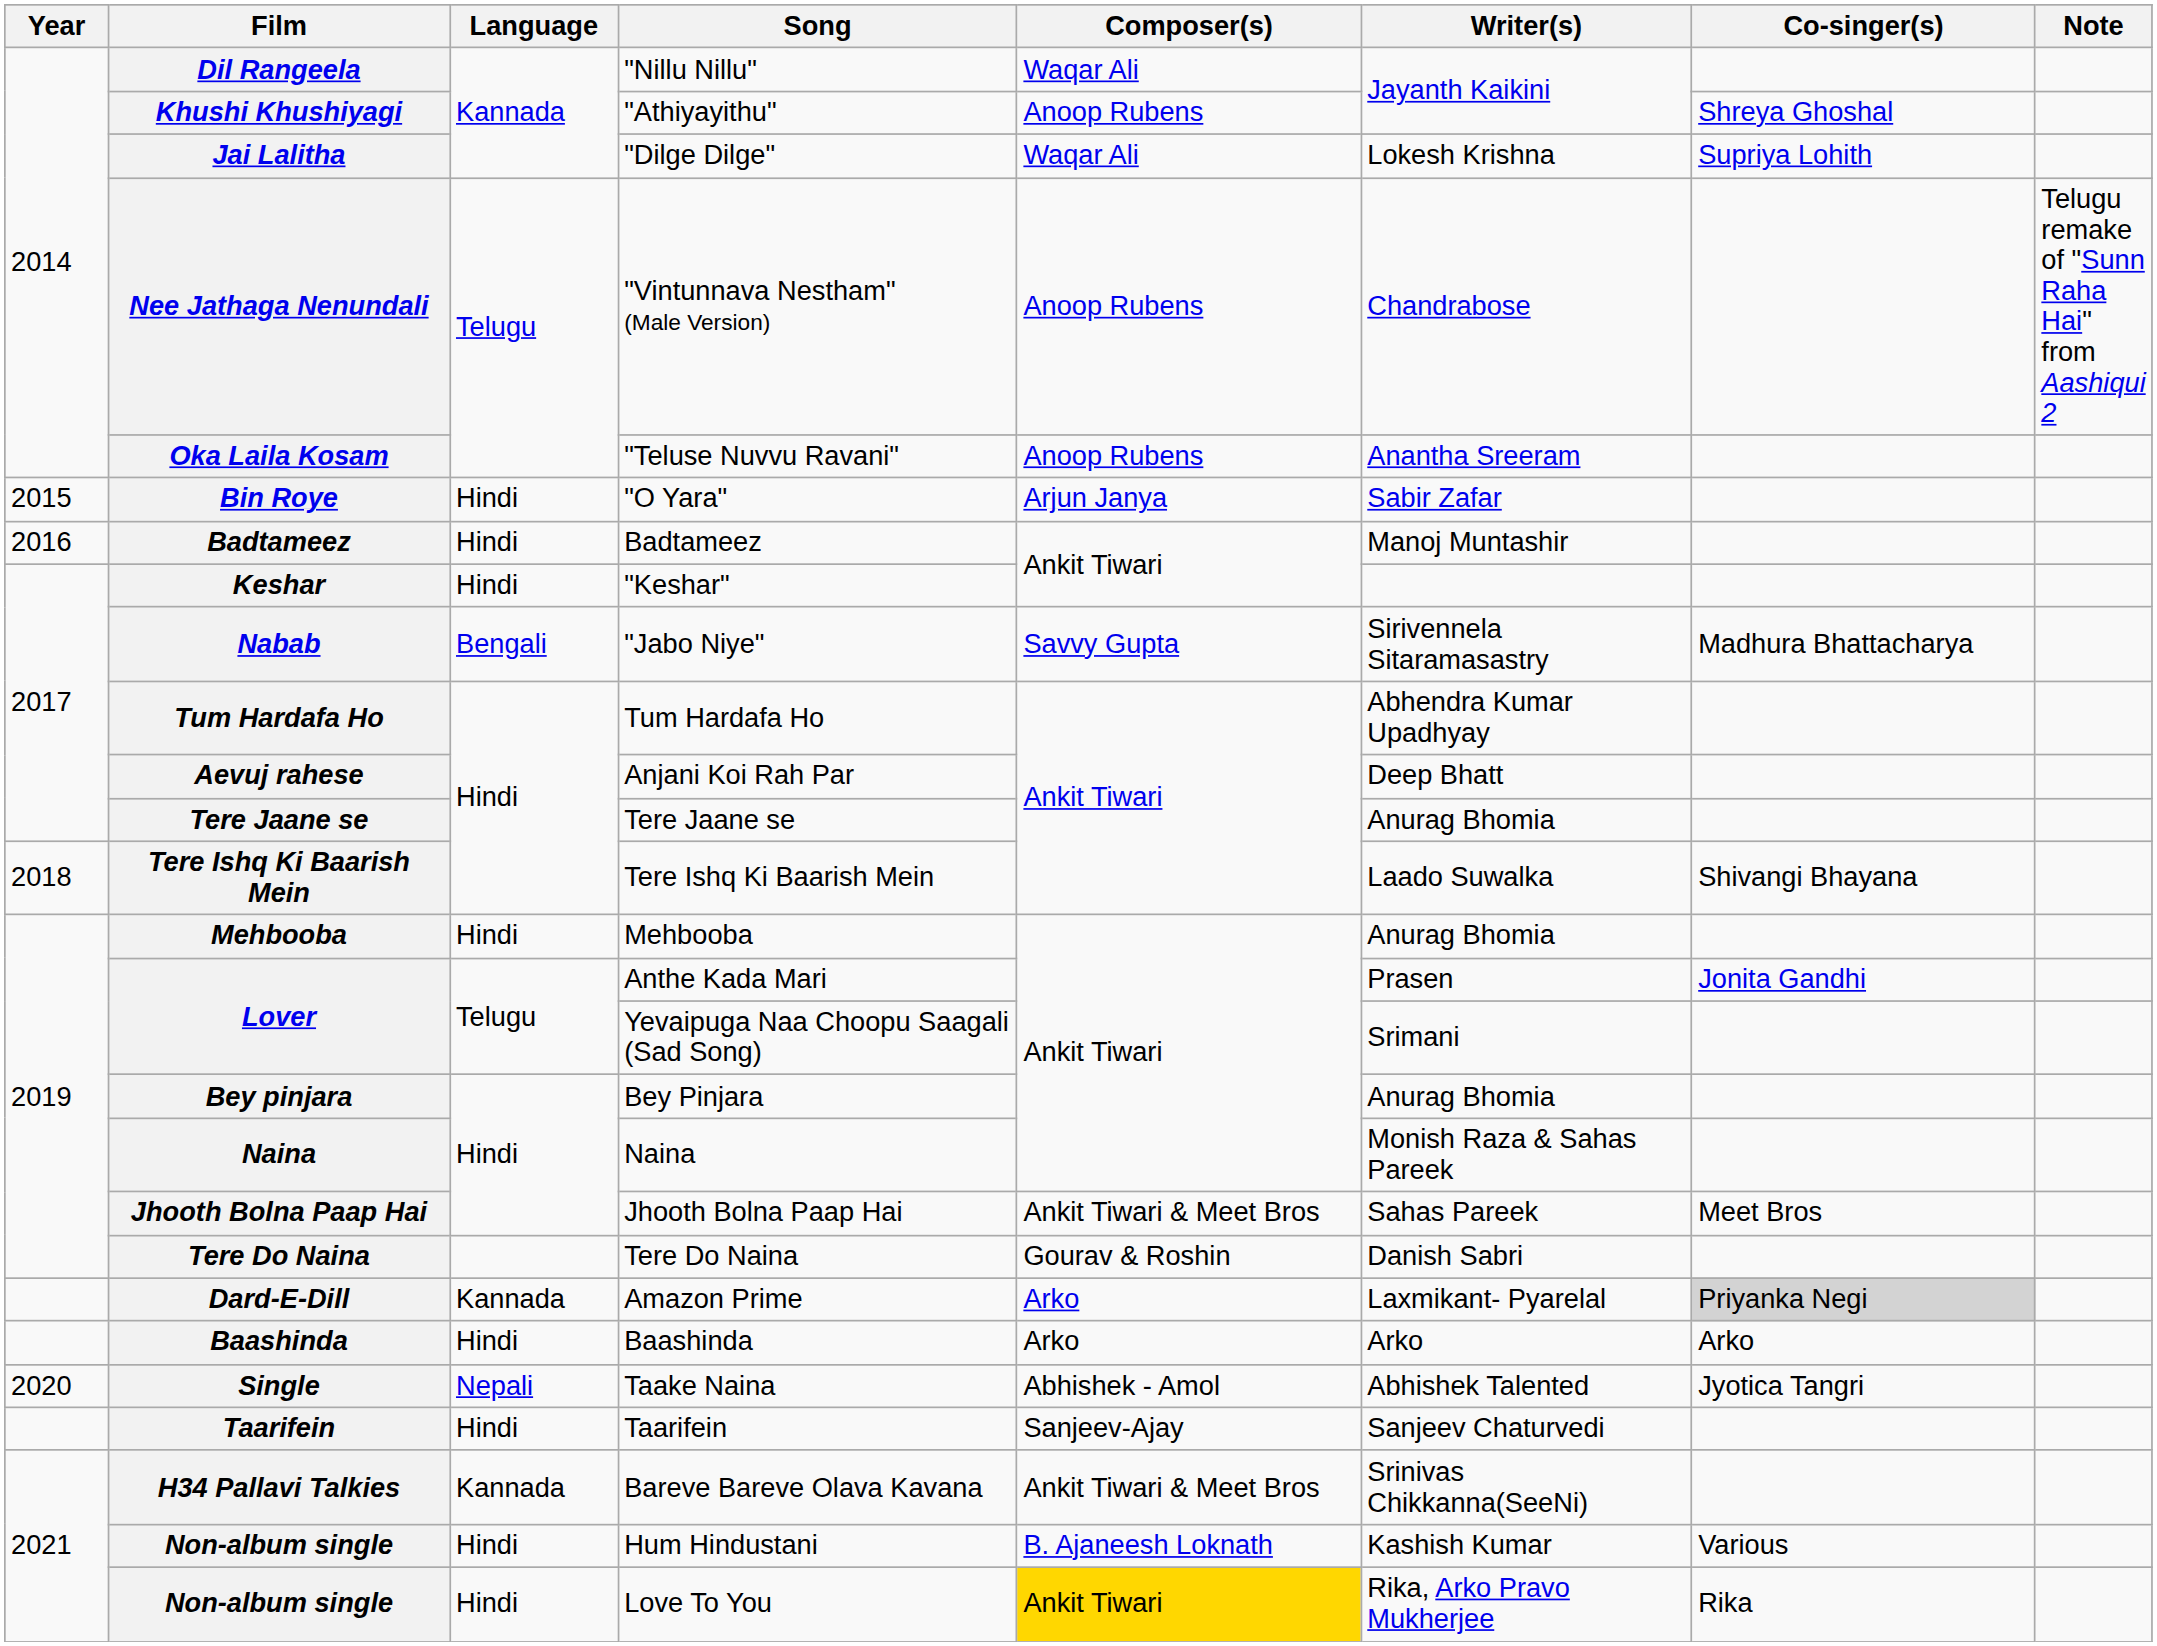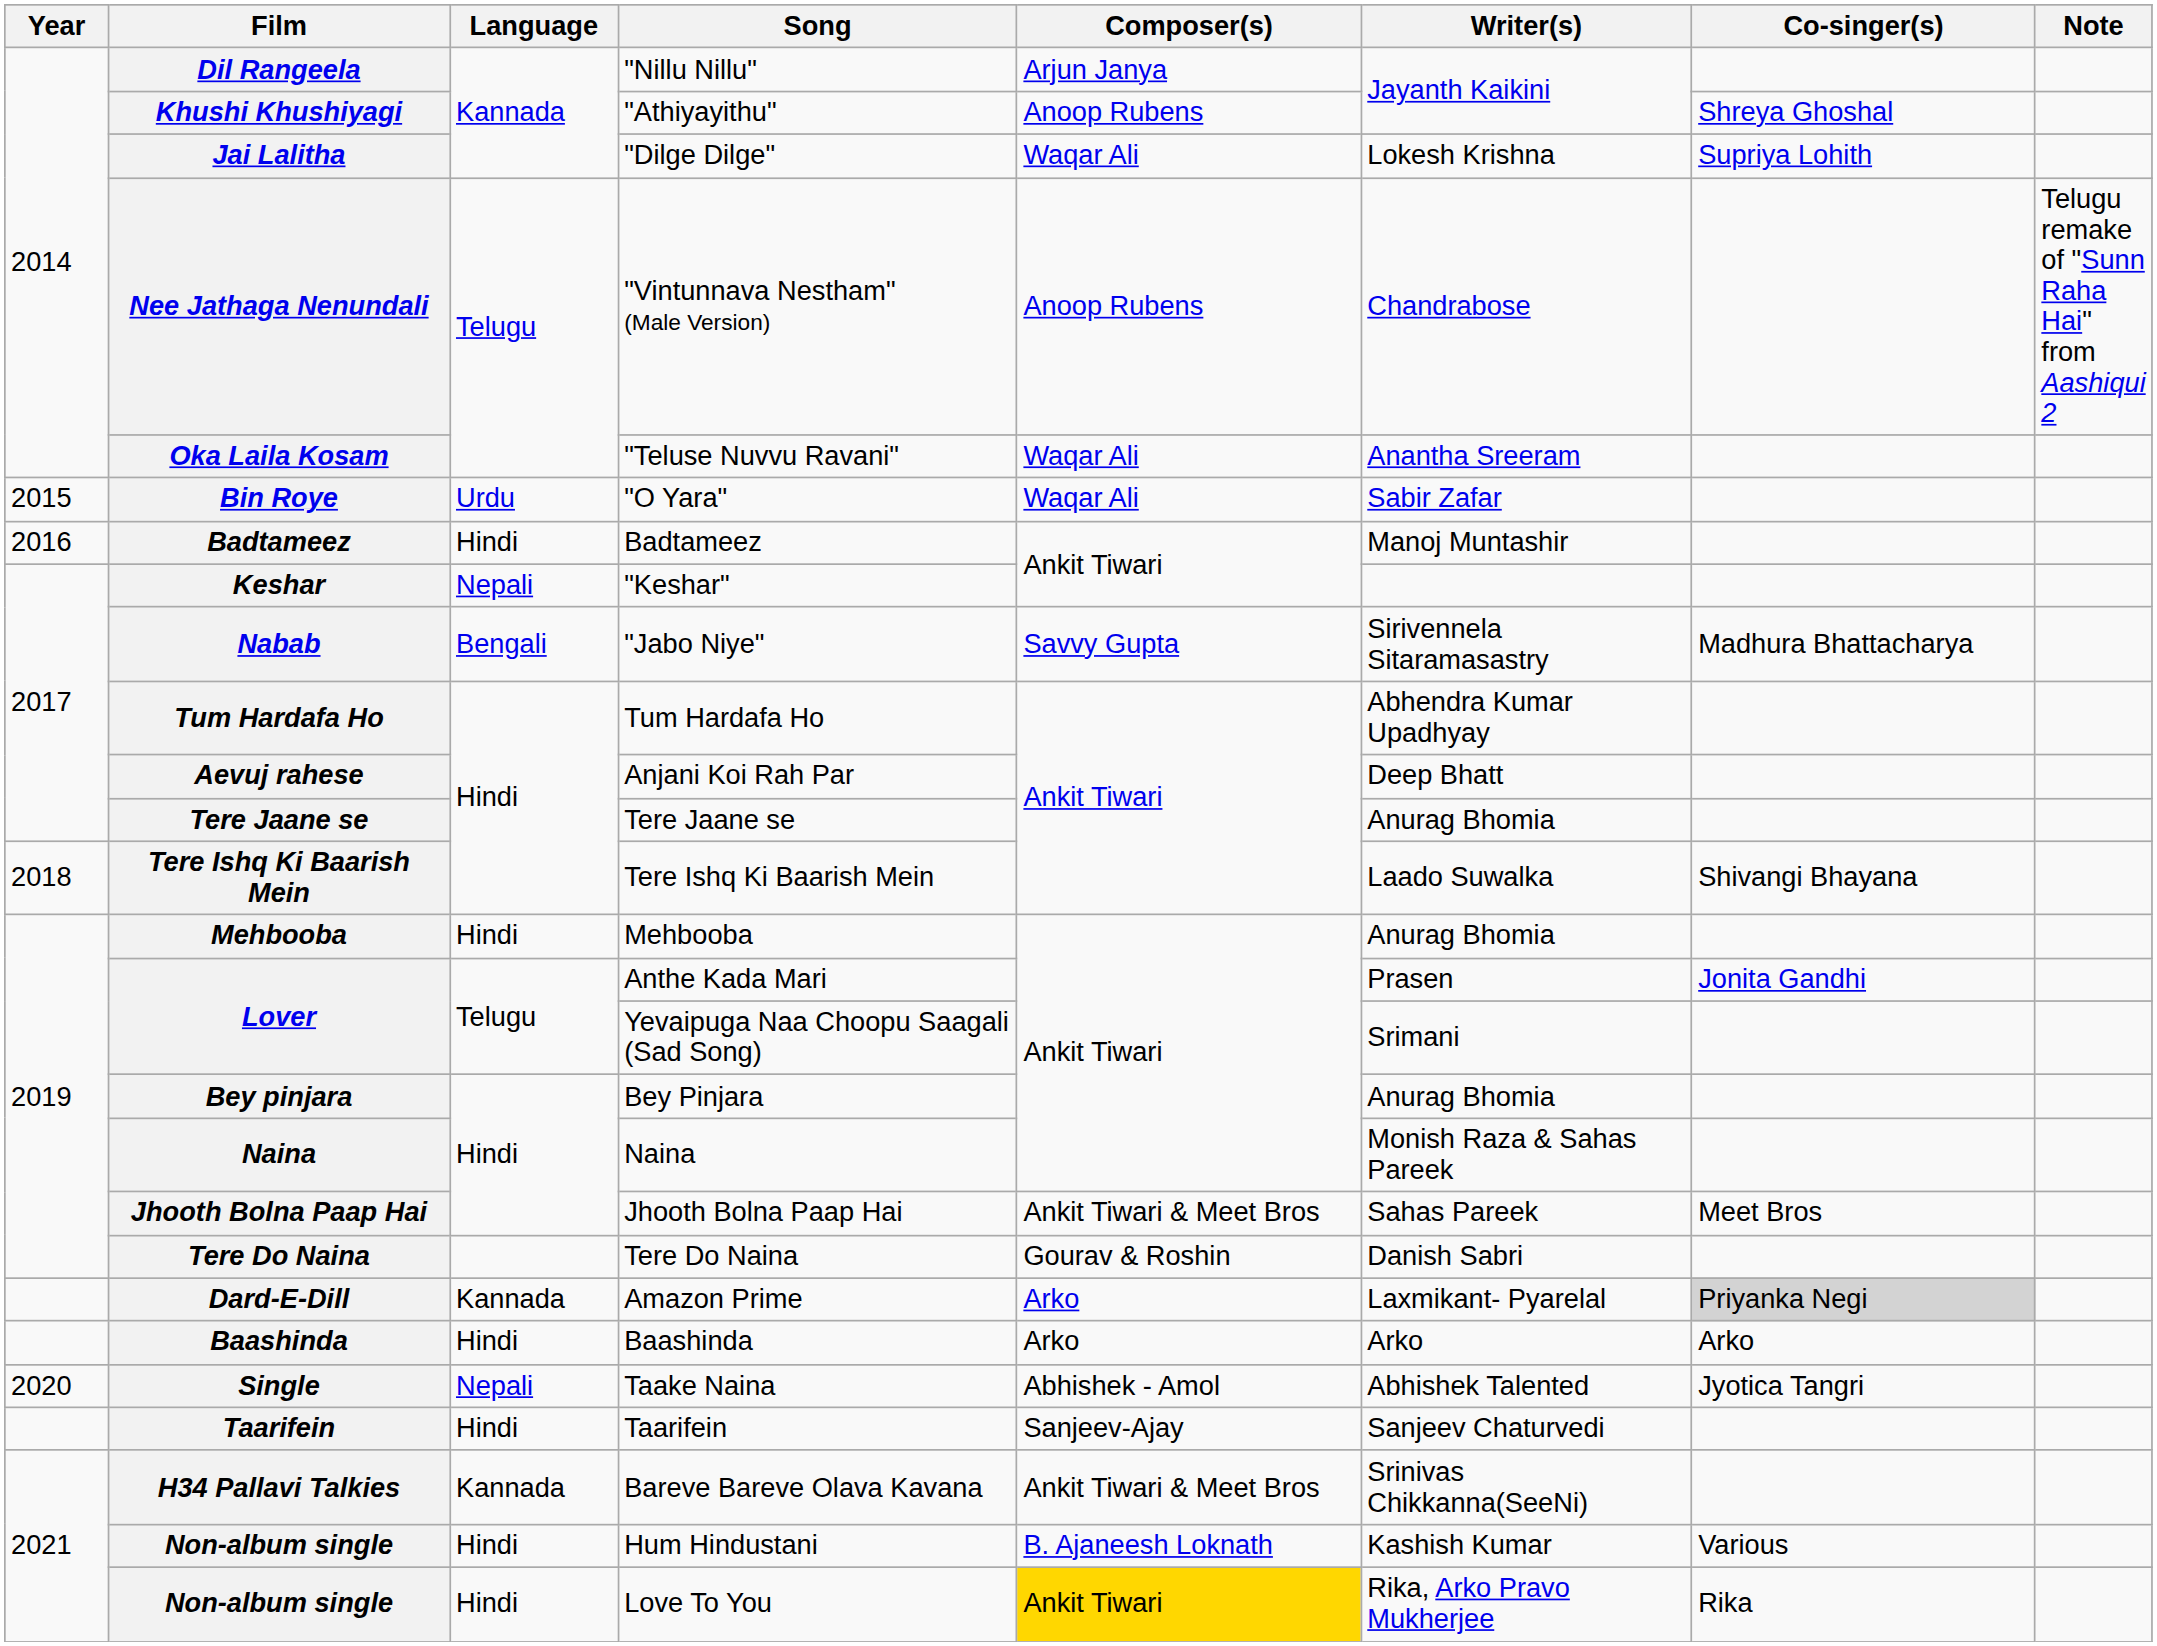 <table class="wikitable plainrowheaders" width="100%" textcolor:#000;">
 <tr>
 <th scope="col" width="5%"><strong>Year</strong></th>
 <th scope="col" width="17%"><strong>Film</strong></th>
 <th scope="col" width="8%"><strong>Language</strong></th>
 <th scope="col" width="20%"><strong>Song</strong></th>
 <th scope="col" width="17%"><strong>Composer(s)</strong></th>
 <th scope="col" width="16%"><strong>Writer(s)</strong></th>
 <th scope="col" width="17%"><strong>Co-singer(s)</strong></th>
 <th>Note</th>
 </tr>
 <tr>
 <td rowspan="5">2014</td>
 <th scope="row"><em><a href='#'>Dil Rangeela</a></em></th>
 <td rowspan="3"><a href='#'>Kannada</a></td>
 <td>"Nillu Nillu"</td>
-<td><a href='#'>Waqar Ali</a></td>
+<td><a href='#'>Arjun Janya</a></td>
 <td rowspan="2"><a href='#'>Jayanth Kaikini</a></td>
 <td></td>
 <td></td>
 </tr>
 <tr>
 <th scope="row"><em><a href='#'>Khushi Khushiyagi</a></em></th>
 <td>"Athiyayithu"</td>
 <td><a href='#'>Anoop Rubens</a></td>
 <td><a href='#'>Shreya Ghoshal</a></td>
 <td></td>
 </tr>
 <tr>
 <th><em><a href='#'>Jai Lalitha</a></em></th>
 <td>"Dilge Dilge"</td>
 <td><a href='#'>Waqar Ali</a></td>
 <td>Lokesh Krishna</td>
 <td><a href='#'>Supriya Lohith</a></td>
 <td></td>
 </tr>
 <tr>
 <th scope="row"><em><a href='#'>Nee Jathaga Nenundali</a></em></th>
 <td rowspan="2"><a href='#'>Telugu</a></td>
 <td>"Vintunnava Nestham"<br><small>(Male Version)</small></td>
 <td><a href='#'>Anoop Rubens</a></td>
 <td><a href='#'>Chandrabose</a></td>
 <td></td>
 <td>Telugu remake of "<a href='#'>Sunn Raha Hai</a>" from <em><a href='#'>Aashiqui 2</a></em></td>
 </tr>
 <tr>
 <th scope="row"><em><a href='#'>Oka Laila Kosam</a></em></th>
 <td>"Teluse Nuvvu Ravani"</td>
-<td><a href='#'>Anoop Rubens</a></td>
+<td><a href='#'>Waqar Ali</a></td>
 <td><a href='#'>Anantha Sreeram</a></td>
 <td></td>
 <td></td>
 </tr>
 <tr>
 <td>2015</td>
 <th scope="row"><em><a href='#'>Bin Roye</a></em></th>
-<td>Hindi</td>
+<td><a href='#'>Urdu</a></td>
 <td>"O Yara"</td>
-<td><a href='#'>Arjun Janya</a></td>
+<td><a href='#'>Waqar Ali</a></td>
 <td><a href='#'>Sabir Zafar</a></td>
 <td></td>
 <td></td>
 </tr>
 <tr>
 <td>2016</td>
 <th scope="row"><em>Badtameez</em></th>
 <td>Hindi</td>
 <td>Badtameez</td>
 <td rowspan="2">Ankit Tiwari</td>
 <td>Manoj Muntashir</td>
 <td></td>
 <td></td>
 </tr>
 <tr>
 <td rowspan="5">2017</td>
 <th scope="row"><em>Keshar</em></th>
-<td>Hindi</td>
+<td><a href='#'>Nepali</a></td>
 <td>"Keshar"</td>
 <td></td>
 <td></td>
 <td></td>
 </tr>
 <tr>
 <th scope="row"><em><a href='#'>Nabab</a></em></th>
 <td><a href='#'>Bengali</a></td>
 <td>"Jabo Niye"</td>
 <td><a href='#'>Savvy Gupta</a></td>
 <td>Sirivennela Sitaramasastry</td>
 <td>Madhura Bhattacharya</td>
 <td></td>
 </tr>
 <tr>
 <th scope="row"><em>Tum Hardafa Ho</em></th>
 <td rowspan="4">Hindi</td>
 <td>Tum Hardafa Ho</td>
 <td rowspan="4"><a href='#'>Ankit Tiwari</a></td>
 <td>Abhendra Kumar Upadhyay</td>
 <td></td>
 <td></td>
 </tr>
 <tr>
 <th scope="row"><em>Aevuj rahese</em></th>
 <td>Anjani Koi Rah Par</td>
 <td>Deep Bhatt</td>
 <td></td>
 <td></td>
 </tr>
 <tr>
 <th scope="row"><em>Tere Jaane se</em></th>
 <td>Tere Jaane se</td>
 <td>Anurag Bhomia</td>
 <td></td>
 <td></td>
 </tr>
 <tr>
 <td>2018</td>
 <th scope="row"><em>Tere Ishq Ki Baarish Mein</em></th>
 <td>Tere Ishq Ki Baarish Mein</td>
 <td>Laado Suwalka</td>
 <td>Shivangi Bhayana</td>
 <td></td>
 </tr>
 <tr>
 <td rowspan="7">2019</td>
 <th scope="row"><em>Mehbooba</em></th>
 <td>Hindi</td>
 <td>Mehbooba</td>
 <td rowspan=5>Ankit Tiwari</td>
 <td>Anurag Bhomia</td>
 <td></td>
 <td></td>
 </tr>
 <tr>
 <th scope="row" rowspan="2"><a href='#'><em>Lover</em></a></th>
 <td rowspan="2">Telugu</td>
 <td>Anthe Kada Mari</td>
 <td>Prasen</td>
 <td><a href='#'>Jonita Gandhi</a></td>
 <td></td>
 </tr>
 <tr>
 <td scope=row>Yevaipuga Naa Choopu Saagali (Sad Song)</td>
 <td>Srimani</td>
 <td></td>
 <td></td>
 </tr>
 <tr>
 <th scope="row"><em>Bey pinjara</em></th>
 <td rowspan="3">Hindi</td>
 <td>Bey Pinjara</td>
 <td>Anurag Bhomia</td>
 <td></td>
 <td></td>
 </tr>
 <tr>
 <th scope=row><em>Naina</em></th>
 <td>Naina</td>
 <td>Monish Raza & Sahas Pareek</td>
 <td></td>
 <td></td>
 </tr>
 <tr>
 <th scope=row><em>Jhooth Bolna Paap Hai</em></th>
 <td>Jhooth Bolna Paap Hai</td>
 <td>Ankit Tiwari & Meet Bros</td>
 <td>Sahas Pareek</td>
 <td>Meet Bros</td>
 <td></td>
 </tr>
 <tr>
 <th><em>Tere Do Naina</em></th>
 <td></td>
 <td>Tere Do Naina</td>
 <td>Gourav & Roshin</td>
 <td>Danish Sabri</td>
 <td></td>
 <td></td>
 </tr>
 <tr>
 <td></td>
 <th><em>Dard-E-Dill</em></th>
 <td>Kannada</td>
 <td>Amazon Prime</td>
 <td><a href='#'>Arko</a></td>
 <td>Laxmikant- Pyarelal</td>
 <td style="background: lightgrey;">Priyanka Negi</td>
 <td></td>
 </tr>
 <tr>
 <td></td>
 <th><em>Baashinda</em></th>
 <td>Hindi</td>
 <td>Baashinda</td>
 <td>Arko</td>
 <td>Arko</td>
 <td>Arko</td>
 <td></td>
 </tr>
 <tr>
 <td>2020</td>
 <th><em>Single</em></th>
 <td><a href='#'>Nepali</a></td>
 <td>Taake Naina</td>
 <td>Abhishek - Amol</td>
 <td>Abhishek Talented</td>
 <td>Jyotica Tangri</td>
 <td></td>
 </tr>
 <tr>
 <td></td>
 <th><em>Taarifein</em></th>
 <td>Hindi</td>
 <td>Taarifein</td>
 <td>Sanjeev-Ajay</td>
 <td>Sanjeev Chaturvedi</td>
 <td></td>
 <td></td>
 </tr>
 <tr>
 <td rowspan="3">2021</td>
 <th><em>H34 Pallavi Talkies</em></th>
 <td>Kannada</td>
 <td>Bareve Bareve Olava Kavana</td>
 <td>Ankit Tiwari & Meet Bros</td>
 <td>Srinivas Chikkanna(SeeNi)</td>
 <td></td>
 <td></td>
 </tr>
 <tr>
 <th><em>Non-album single</em></th>
 <td>Hindi</td>
 <td>Hum Hindustani</td>
 <td><a href='#'>B. Ajaneesh Loknath</a></td>
 <td>Kashish Kumar</td>
 <td>Various</td>
 <td></td>
 </tr>
 <tr>
 <th><em>Non-album single</em></th>
 <td>Hindi</td>
 <td>Love To You</td>
 <td style="background: gold;">Ankit Tiwari</td>
 <td>Rika, <a href='#'>Arko Pravo Mukherjee</a></td>
 <td>Rika</td>
 <td></td>
 </tr>
 </table>
